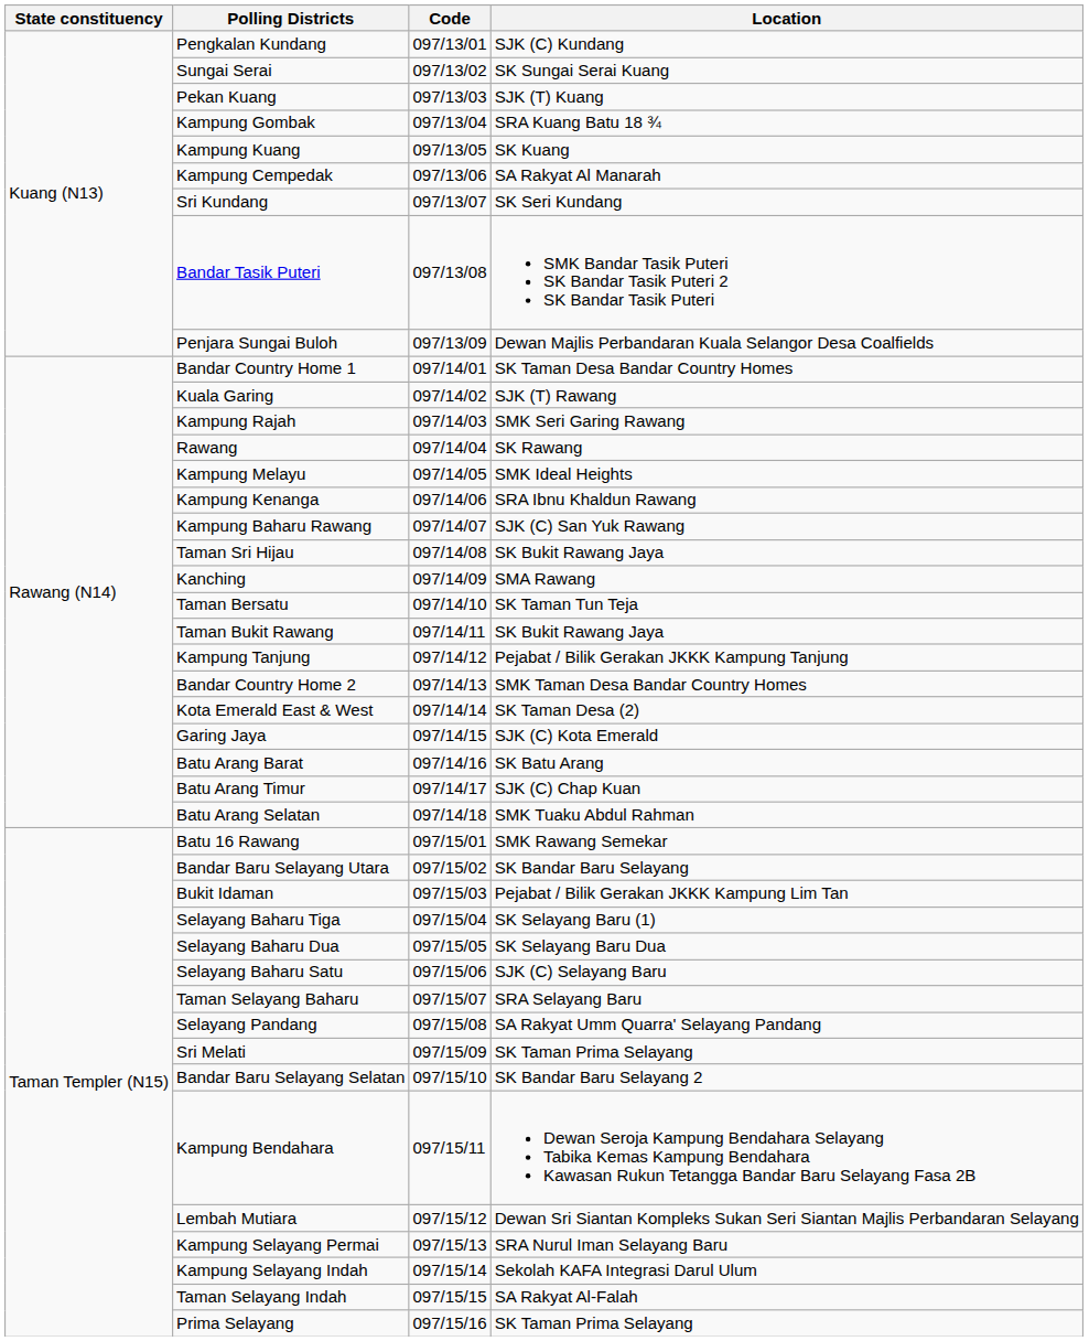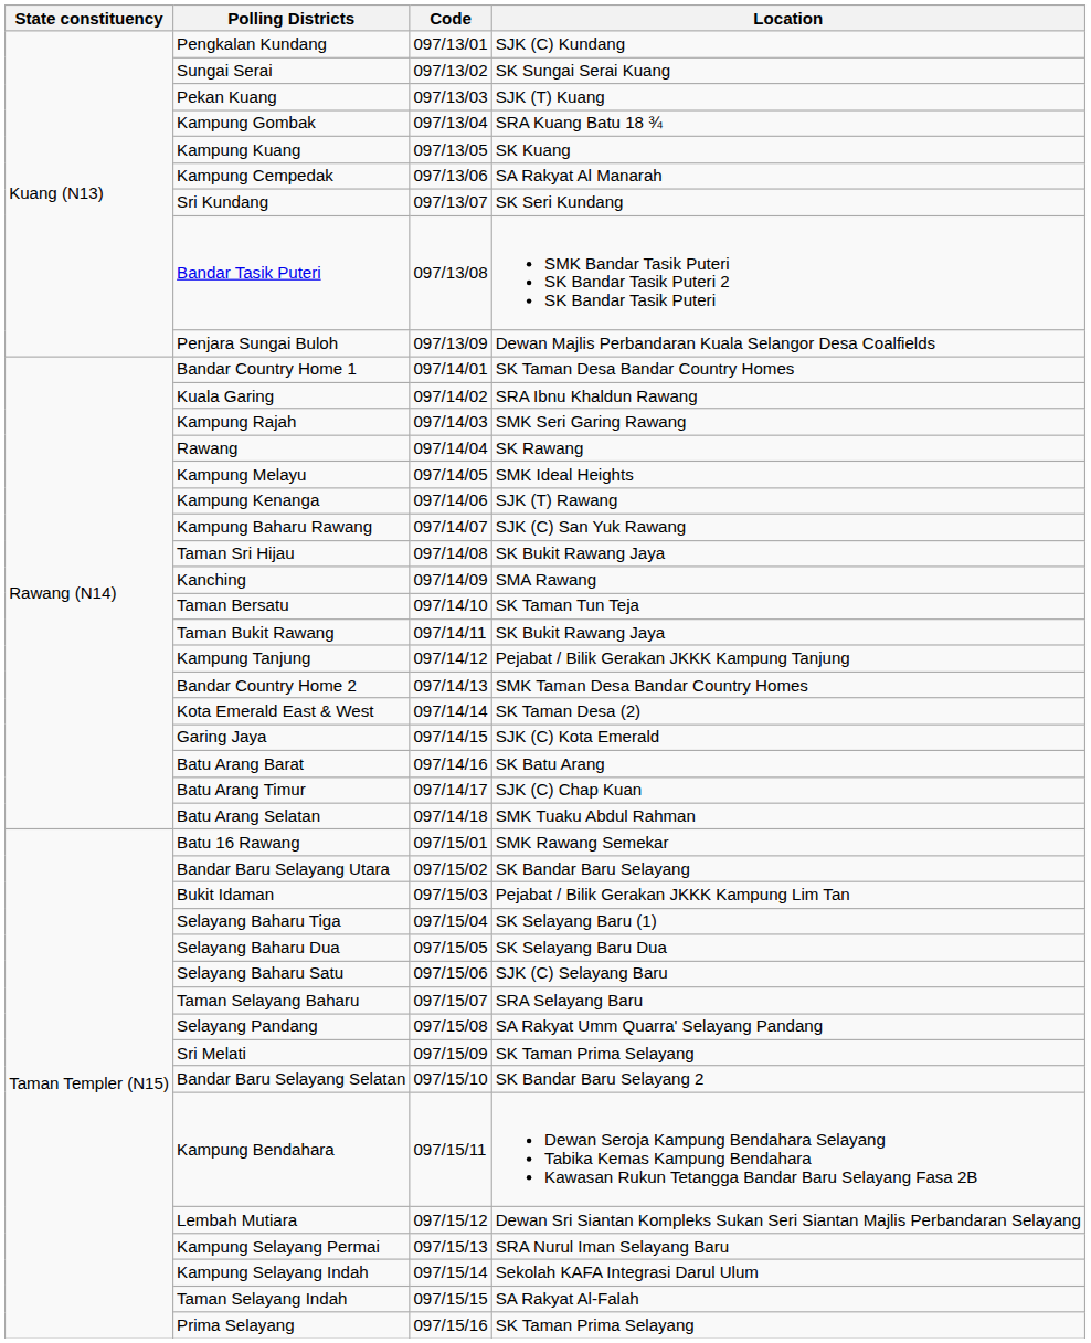 <table class="wikitable sortable mw-collapsible" style="white-space:nowrap;font-size:85%">
 <tr>
 <th>State constituency</th>
 <th>Polling Districts</th>
 <th>Code</th>
 <th>Location</th>
 </tr>
 <tr>
 <td rowspan="9">Kuang (N13)</td>
 <td>Pengkalan Kundang</td>
 <td>097/13/01</td>
 <td>SJK (C) Kundang</td>
 </tr>
 <tr>
 <td>Sungai Serai</td>
 <td>097/13/02</td>
 <td>SK Sungai Serai Kuang</td>
 </tr>
 <tr>
 <td>Pekan Kuang</td>
 <td>097/13/03</td>
 <td>SJK (T) Kuang</td>
 </tr>
 <tr>
 <td>Kampung Gombak</td>
 <td>097/13/04</td>
 <td>SRA Kuang Batu 18 ¾</td>
 </tr>
 <tr>
 <td>Kampung Kuang</td>
 <td>097/13/05</td>
 <td>SK Kuang</td>
 </tr>
 <tr>
 <td>Kampung Cempedak</td>
 <td>097/13/06</td>
 <td>SA Rakyat Al Manarah</td>
 </tr>
 <tr>
 <td>Sri Kundang</td>
 <td>097/13/07</td>
 <td>SK Seri Kundang</td>
 </tr>
 <tr>
 <td><a href='#'>Bandar Tasik Puteri</a></td>
 <td>097/13/08</td>
 <td><br><ul><li>SMK Bandar Tasik Puteri</li><li>SK Bandar Tasik Puteri 2</li><li>SK Bandar Tasik Puteri</li></ul></td>
 </tr>
 <tr>
 <td>Penjara Sungai Buloh</td>
 <td>097/13/09</td>
 <td>Dewan Majlis Perbandaran Kuala Selangor Desa Coalfields</td>
 </tr>
 <tr>
 <td rowspan="18">Rawang (N14)</td>
 <td>Bandar Country Home 1</td>
 <td>097/14/01</td>
 <td>SK Taman Desa Bandar Country Homes</td>
 </tr>
 <tr>
 <td>Kuala Garing</td>
 <td>097/14/02</td>
-<td>SJK (T) Rawang</td>
+<td>SRA Ibnu Khaldun Rawang</td>
 </tr>
 <tr>
 <td>Kampung Rajah</td>
 <td>097/14/03</td>
 <td>SMK Seri Garing Rawang</td>
 </tr>
 <tr>
 <td>Rawang</td>
 <td>097/14/04</td>
 <td>SK Rawang</td>
 </tr>
 <tr>
 <td>Kampung Melayu</td>
 <td>097/14/05</td>
 <td>SMK Ideal Heights</td>
 </tr>
 <tr>
 <td>Kampung Kenanga</td>
 <td>097/14/06</td>
-<td>SRA Ibnu Khaldun Rawang</td>
+<td>SJK (T) Rawang</td>
 </tr>
 <tr>
 <td>Kampung Baharu Rawang</td>
 <td>097/14/07</td>
 <td>SJK (C) San Yuk Rawang</td>
 </tr>
 <tr>
 <td>Taman Sri Hijau</td>
 <td>097/14/08</td>
 <td>SK Bukit Rawang Jaya</td>
 </tr>
 <tr>
 <td>Kanching</td>
 <td>097/14/09</td>
 <td>SMA Rawang</td>
 </tr>
 <tr>
 <td>Taman Bersatu</td>
 <td>097/14/10</td>
 <td>SK Taman Tun Teja</td>
 </tr>
 <tr>
 <td>Taman Bukit Rawang</td>
 <td>097/14/11</td>
 <td>SK Bukit Rawang Jaya</td>
 </tr>
 <tr>
 <td>Kampung Tanjung</td>
 <td>097/14/12</td>
 <td>Pejabat / Bilik Gerakan JKKK Kampung Tanjung</td>
 </tr>
 <tr>
 <td>Bandar Country Home 2</td>
 <td>097/14/13</td>
 <td>SMK Taman Desa Bandar Country Homes</td>
 </tr>
 <tr>
 <td>Kota Emerald East & West</td>
 <td>097/14/14</td>
 <td>SK Taman Desa (2)</td>
 </tr>
 <tr>
 <td>Garing Jaya</td>
 <td>097/14/15</td>
 <td>SJK (C) Kota Emerald</td>
 </tr>
 <tr>
 <td>Batu Arang Barat</td>
 <td>097/14/16</td>
 <td>SK Batu Arang</td>
 </tr>
 <tr>
 <td>Batu Arang Timur</td>
 <td>097/14/17</td>
 <td>SJK (C) Chap Kuan</td>
 </tr>
 <tr>
 <td>Batu Arang Selatan</td>
 <td>097/14/18</td>
 <td>SMK Tuaku Abdul Rahman</td>
 </tr>
 <tr>
 <td rowspan="16">Taman Templer (N15)</td>
 <td>Batu 16 Rawang</td>
 <td>097/15/01</td>
 <td>SMK Rawang Semekar</td>
 </tr>
 <tr>
 <td>Bandar Baru Selayang Utara</td>
 <td>097/15/02</td>
 <td>SK Bandar Baru Selayang</td>
 </tr>
 <tr>
 <td>Bukit Idaman</td>
 <td>097/15/03</td>
 <td>Pejabat / Bilik Gerakan JKKK Kampung Lim Tan</td>
 </tr>
 <tr>
 <td>Selayang Baharu Tiga</td>
 <td>097/15/04</td>
 <td>SK Selayang Baru (1)</td>
 </tr>
 <tr>
 <td>Selayang Baharu Dua</td>
 <td>097/15/05</td>
 <td>SK Selayang Baru Dua</td>
 </tr>
 <tr>
 <td>Selayang Baharu Satu</td>
 <td>097/15/06</td>
 <td>SJK (C) Selayang Baru</td>
 </tr>
 <tr>
 <td>Taman Selayang Baharu</td>
 <td>097/15/07</td>
 <td>SRA Selayang Baru</td>
 </tr>
 <tr>
 <td>Selayang Pandang</td>
 <td>097/15/08</td>
 <td>SA Rakyat Umm Quarra' Selayang Pandang</td>
 </tr>
 <tr>
 <td>Sri Melati</td>
 <td>097/15/09</td>
 <td>SK Taman Prima Selayang</td>
 </tr>
 <tr>
 <td>Bandar Baru Selayang Selatan</td>
 <td>097/15/10</td>
 <td>SK Bandar Baru Selayang 2</td>
 </tr>
 <tr>
 <td>Kampung Bendahara</td>
 <td>097/15/11</td>
 <td><br><ul><li>Dewan Seroja Kampung Bendahara Selayang</li><li>Tabika Kemas Kampung Bendahara</li><li>Kawasan Rukun Tetangga Bandar Baru Selayang Fasa 2B</li></ul></td>
 </tr>
 <tr>
 <td>Lembah Mutiara</td>
 <td>097/15/12</td>
 <td>Dewan Sri Siantan Kompleks Sukan Seri Siantan Majlis Perbandaran Selayang</td>
 </tr>
 <tr>
 <td>Kampung Selayang Permai</td>
 <td>097/15/13</td>
 <td>SRA Nurul Iman Selayang Baru</td>
 </tr>
 <tr>
 <td>Kampung Selayang Indah</td>
 <td>097/15/14</td>
 <td>Sekolah KAFA Integrasi Darul Ulum</td>
 </tr>
 <tr>
 <td>Taman Selayang Indah</td>
 <td>097/15/15</td>
 <td>SA Rakyat Al-Falah</td>
 </tr>
 <tr>
 <td>Prima Selayang</td>
 <td>097/15/16</td>
 <td>SK Taman Prima Selayang</td>
 </tr>
 </table>
